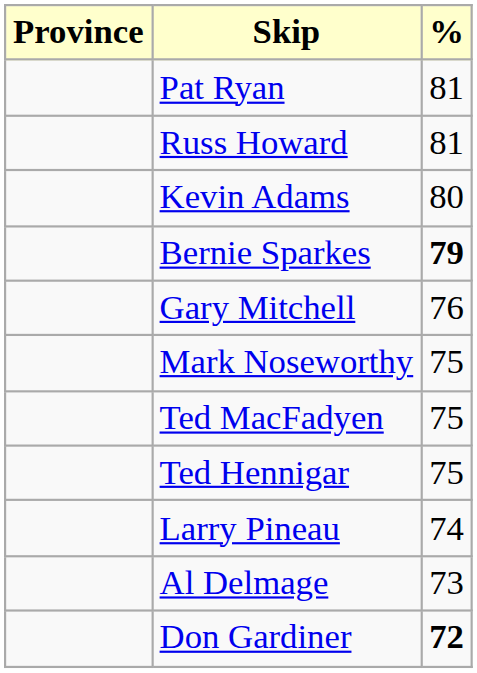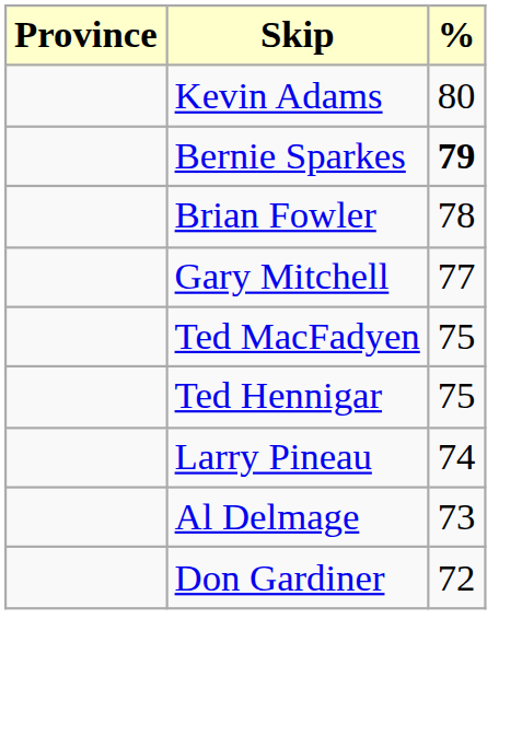 <table class="wikitable">
 <tr>
 <th style="background: #ffffcc;">Province</th>
 <th style="background: #ffffcc;">Skip</th>
 <th style="background: #ffffcc;">%</th>
-</tr>
-<tr>
-<td></td>
-<td><a href='#'>Pat Ryan</a></td>
-<td>81</td>
-</tr>
-<tr>
-<td></td>
-<td><a href='#'>Russ Howard</a></td>
-<td>81</td>
 </tr>
 <tr>
 <td></td>
 <td><a href='#'>Kevin Adams</a></td>
 <td>80</td>
 </tr>
 <tr>
 <td></td>
 <td><a href='#'>Bernie Sparkes</a></td>
 <td><strong>79</strong></td>
 </tr>
 <tr>
 <td></td>
-<td><a href='#'>Gary Mitchell</a></td>
-<td>76</td>
+<td><a href='#'>Brian Fowler</a></td>
+<td>78</td>
 </tr>
 <tr>
 <td></td>
-<td><a href='#'>Mark Noseworthy</a></td>
-<td>75</td>
+<td><a href='#'>Gary Mitchell</a></td>
+<td>77</td>
 </tr>
 <tr>
 <td></td>
 <td><a href='#'>Ted MacFadyen</a></td>
 <td>75</td>
 </tr>
 <tr>
 <td></td>
 <td><a href='#'>Ted Hennigar</a></td>
 <td>75</td>
 </tr>
 <tr>
 <td></td>
 <td><a href='#'>Larry Pineau</a></td>
 <td>74</td>
 </tr>
 <tr>
 <td></td>
 <td><a href='#'>Al Delmage</a></td>
 <td>73</td>
 </tr>
 <tr>
 <td></td>
 <td><a href='#'>Don Gardiner</a></td>
-<td><strong>72</strong></td>
+<td>72</td>
 </tr>
 </table>
